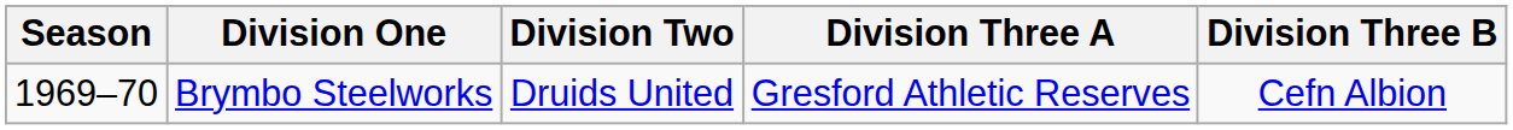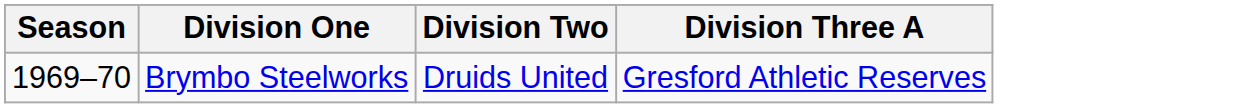 <table class="wikitable" style="text-align: center">
 <tr>
 <th>Season</th>
 <th>Division One</th>
 <th>Division Two</th>
 <th>Division Three A</th>
-<th>Division Three B</th>
 </tr>
 <tr>
 <td>1969–70</td>
 <td><a href='#'>Brymbo Steelworks</a></td>
 <td><a href='#'>Druids United</a></td>
 <td><a href='#'>Gresford Athletic Reserves</a></td>
-<td><a href='#'>Cefn Albion</a></td>
 </tr>
 </table>
